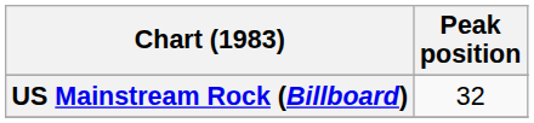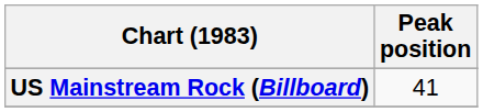 <table class="wikitable sortable plainrowheaders" style="text-align:center">
 <tr>
 <th scope="col">Chart (1983)</th>
 <th scope="col">Peak<br>position</th>
 </tr>
 <tr>
 </tr>
 <tr>
 </tr>
 <tr>
 <th scope="row">US <a href='#'>Mainstream Rock</a> (<em><a href='#'>Billboard</a></em>)</th>
-<td>32</td>
+<td>41</td>
 </tr>
 <tr>
 </tr>
 </table>
